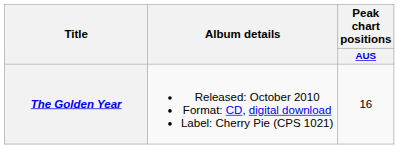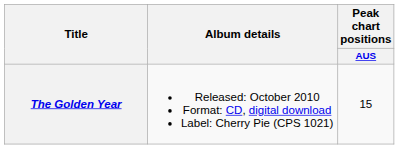 <table class="wikitable plainrowheaders" style="text-align:center;" border="1">
 <tr>
 <th scope="col" rowspan="2" style="width:12em;">Title</th>
 <th scope="col" rowspan="2" style="width:16em;">Album details</th>
 <th scope="col" colspan="1">Peak chart positions</th>
 </tr>
 <tr>
 <th scope="col" style="width:3em; font-size:85%"><a href='#'>AUS</a><br></th>
 </tr>
 <tr>
 <th scope="row"><em><a href='#'>The Golden Year</a></em></th>
 <td><br><ul><li>Released: October 2010</li><li>Format: <a href='#'>CD</a>, <a href='#'>digital download</a></li><li>Label: Cherry Pie (CPS 1021)</li></ul></td>
-<td>16</td>
+<td>15</td>
 </tr>
 </table>
